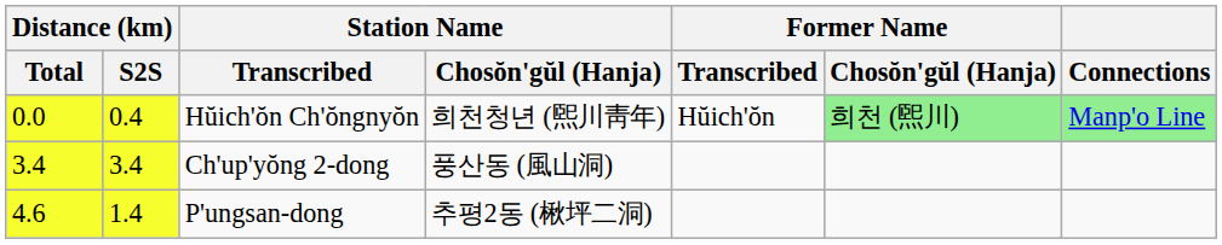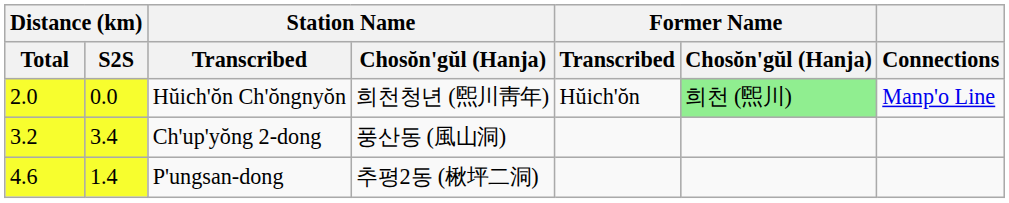 <table class="wikitable" style="font-size:90%;">
 <tr>
 <th colspan="2">Distance (km)</th>
 <th colspan="2">Station Name</th>
 <th colspan="2">Former Name</th>
 <th></th>
 </tr>
 <tr>
 <th>Total</th>
 <th>S2S</th>
 <th>Transcribed</th>
 <th>Chosŏn'gŭl (Hanja)</th>
 <th>Transcribed</th>
 <th>Chosŏn'gŭl (Hanja)</th>
 <th>Connections</th>
 </tr>
 <tr>
+<td bgcolor=#F7FE2E>2.0</td>
 <td bgcolor=#F7FE2E>0.0</td>
-<td bgcolor=#F7FE2E>0.4</td>
 <td>Hŭich'ŏn Ch'ŏngnyŏn</td>
 <td>희천청년 (煕川靑年)</td>
 <td>Hŭich'ŏn</td>
 <td style="background: lightgreen;">희천 (煕川)</td>
-<td style="background: lightgreen;"><a href='#'>Manp'o Line</a></td>
+<td><a href='#'>Manp'o Line</a></td>
 </tr>
 <tr>
-<td bgcolor=#F7FE2E>3.4</td>
+<td bgcolor=#F7FE2E>3.2</td>
 <td bgcolor=#F7FE2E>3.4</td>
 <td>Ch'up'yŏng 2-dong</td>
 <td>풍산동 (風山洞)</td>
 <td></td>
 <td></td>
 <td></td>
 </tr>
 <tr>
 <td bgcolor=#F7FE2E>4.6</td>
 <td bgcolor=#F7FE2E>1.4</td>
 <td>P'ungsan-dong</td>
 <td>추평2동 (楸坪二洞)</td>
 <td></td>
 <td></td>
 <td></td>
 </tr>
 </table>
